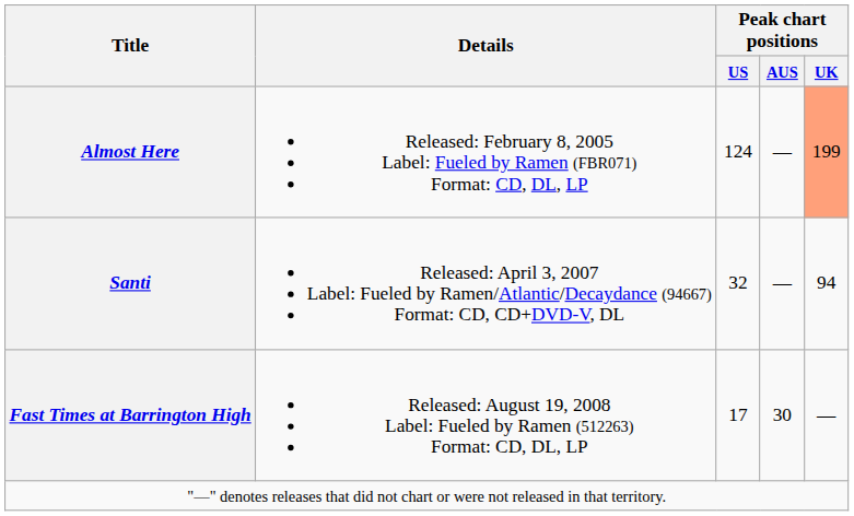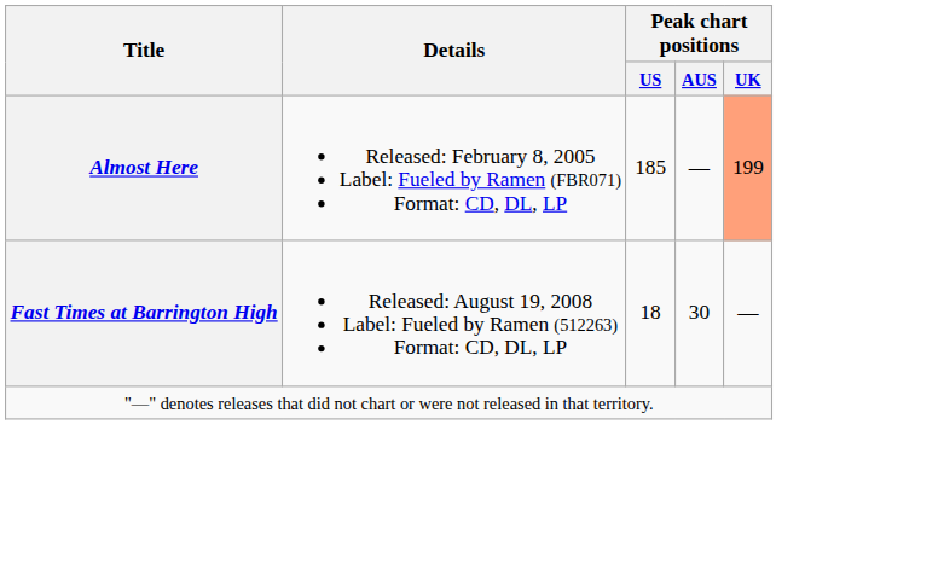 <table class="wikitable plainrowheaders" style="text-align:center;">
 <tr>
 <th scope="col" rowspan="2">Title</th>
 <th scope="col" rowspan="2">Details</th>
 <th scope="col" colspan="3">Peak chart positions</th>
 </tr>
 <tr>
 <th style="width:30px;"><small><a href='#'>US</a></small><br></th>
 <th style="width:30px;"><small><a href='#'>AUS</a></small><br></th>
 <th style="width:30px;"><small><a href='#'>UK</a></small><br></th>
 </tr>
 <tr>
 <th scope="row"><em><a href='#'>Almost Here</a></em></th>
 <td><br><ul><li>Released: February 8, 2005</li><li>Label: <a href='#'>Fueled by Ramen</a> <small>(FBR071)</small></li><li>Format: <a href='#'>CD</a>, <a href='#'>DL</a>, <a href='#'>LP</a></li></ul></td>
-<td>124</td>
+<td>185</td>
 <td>—</td>
 <td style="background: lightsalmon;">199</td>
 </tr>
 <tr>
-<th scope="row"><em><a href='#'>Santi</a></em></th>
-<td><br><ul><li>Released: April 3, 2007</li><li>Label: Fueled by Ramen/<a href='#'>Atlantic</a>/<a href='#'>Decaydance</a> <small>(94667)</small></li><li>Format: CD, CD+<a href='#'>DVD-V</a>, DL</li></ul></td>
-<td>32</td>
-<td>—</td>
-<td>94</td>
-</tr>
-<tr>
 <th scope="row"><em><a href='#'>Fast Times at Barrington High</a></em></th>
 <td><br><ul><li>Released: August 19, 2008</li><li>Label: Fueled by Ramen <small>(512263)</small></li><li>Format: CD, DL, LP</li></ul></td>
-<td>17</td>
+<td>18</td>
 <td>30</td>
 <td>—</td>
 </tr>
 <tr>
 <td colspan="5"><small>"—" denotes releases that did not chart or were not released in that territory.</small></td>
 </tr>
 </table>
